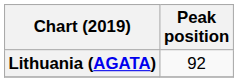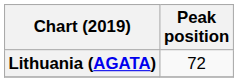 <table class="wikitable plainrowheaders" style="text-align:center">
 <tr>
 <th scope="col">Chart (2019)</th>
 <th scope="col">Peak<br> position</th>
 </tr>
 <tr>
 <th scope="row">Lithuania (<a href='#'>AGATA</a>)</th>
-<td>92</td>
+<td>72</td>
 </tr>
 <tr>
 </tr>
 </table>
